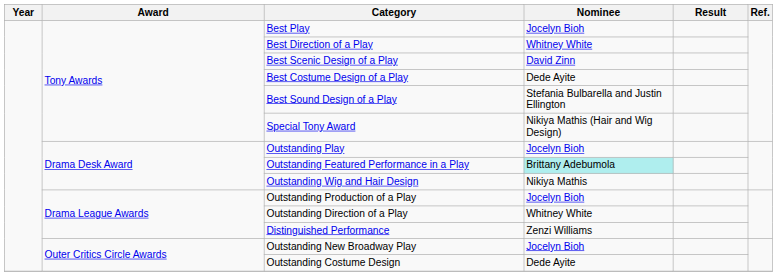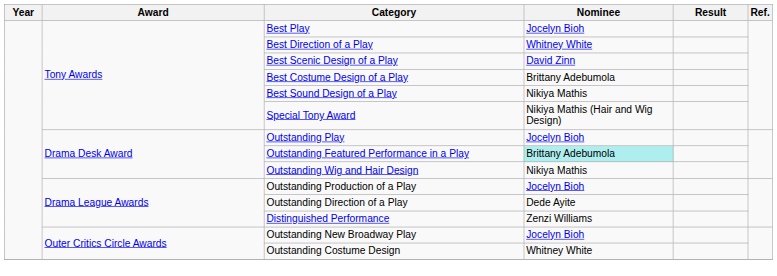 <table class="wikitable" width="95%">
 <tr>
 <th width="5%">Year</th>
 <th width="30%">Award</th>
 <th width="35%">Category</th>
 <th width="20%">Nominee</th>
 <th width="10%">Result</th>
 <th class=unsortable>Ref.</th>
 </tr>
 <tr>
 <td rowspan=14></td>
 <td rowspan=6><a href='#'>Tony Awards</a></td>
 <td><a href='#'>Best Play</a></td>
 <td><a href='#'>Jocelyn Bioh</a></td>
 <td></td>
 <td rowspan=6></td>
 </tr>
 <tr>
 <td><a href='#'>Best Direction of a Play</a></td>
 <td><a href='#'>Whitney White</a></td>
 <td></td>
 </tr>
 <tr>
 <td><a href='#'>Best Scenic Design of a Play</a></td>
 <td><a href='#'>David Zinn</a></td>
 <td></td>
 </tr>
 <tr>
 <td><a href='#'>Best Costume Design of a Play</a></td>
-<td>Dede Ayite</td>
+<td>Brittany Adebumola</td>
 <td></td>
 </tr>
 <tr>
 <td><a href='#'>Best Sound Design of a Play</a></td>
-<td>Stefania Bulbarella and Justin Ellington</td>
+<td>Nikiya Mathis</td>
 <td></td>
 </tr>
 <tr>
 <td><a href='#'>Special Tony Award</a></td>
 <td>Nikiya Mathis (Hair and Wig Design)</td>
 <td></td>
 </tr>
 <tr>
 <td rowspan=3><a href='#'>Drama Desk Award</a></td>
 <td><a href='#'>Outstanding Play</a></td>
 <td><a href='#'>Jocelyn Bioh</a></td>
 <td></td>
 <td rowspan=3></td>
 </tr>
 <tr>
 <td><a href='#'>Outstanding Featured Performance in a Play</a></td>
 <td style="background: paleturquoise;">Brittany Adebumola</td>
 <td></td>
 </tr>
 <tr>
 <td><a href='#'>Outstanding Wig and Hair Design</a></td>
 <td>Nikiya Mathis</td>
 <td></td>
 </tr>
 <tr>
 <td rowspan=3><a href='#'>Drama League Awards</a></td>
 <td>Outstanding Production of a Play</td>
 <td><a href='#'>Jocelyn Bioh</a></td>
 <td></td>
 <td rowspan=3></td>
 </tr>
 <tr>
 <td>Outstanding Direction of a Play</td>
-<td>Whitney White</td>
+<td>Dede Ayite</td>
 <td></td>
 </tr>
 <tr>
 <td><a href='#'>Distinguished Performance</a></td>
 <td>Zenzi Williams</td>
 <td></td>
 </tr>
 <tr>
 <td rowspan=2><a href='#'>Outer Critics Circle Awards</a></td>
 <td>Outstanding New Broadway Play</td>
 <td><a href='#'>Jocelyn Bioh</a></td>
 <td></td>
 <td rowspan=2></td>
 </tr>
 <tr>
 <td>Outstanding Costume Design</td>
-<td>Dede Ayite</td>
+<td>Whitney White</td>
 <td></td>
 </tr>
 <tr>
 </tr>
 </table>
